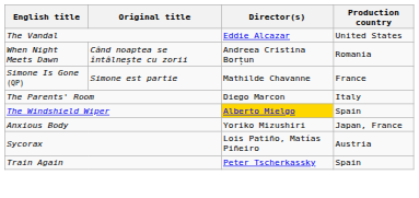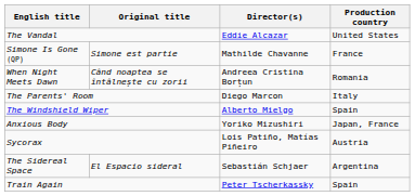 <table class="wikitable" style="width:100%;" cellpadding="5">
 <tr>
 <th scope="col">English title</th>
 <th scope="col">Original title</th>
 <th scope="col">Director(s)</th>
 <th scope="col">Production country</th>
 </tr>
 <tr>
 <td colspan=2><em>The Vandal</em></td>
 <td><a href='#'>Eddie Alcazar</a></td>
 <td>United States</td>
 </tr>
 <tr>
+<td><em>Simone Is Gone</em> <small>(QP)</small></td>
+<td><em>Simone est partie</em></td>
+<td>Mathilde Chavanne</td>
+<td>France</td>
+</tr>
+<tr>
 <td><em>When Night Meets Dawn</em></td>
 <td><em>Când noaptea se întâlnește cu zorii</em></td>
 <td>Andreea Cristina Borțun</td>
 <td>Romania</td>
-</tr>
-<tr>
-<td><em>Simone Is Gone</em> <small>(QP)</small></td>
-<td><em>Simone est partie</em></td>
-<td>Mathilde Chavanne</td>
-<td>France</td>
 </tr>
 <tr>
 <td colspan=2><em>The Parents' Room</em></td>
 <td>Diego Marcon</td>
 <td>Italy</td>
 </tr>
 <tr>
 <td colspan=2><em><a href='#'>The Windshield Wiper</a></em></td>
-<td style="background: gold;"><a href='#'>Alberto Mielgo</a></td>
+<td><a href='#'>Alberto Mielgo</a></td>
 <td>Spain</td>
 </tr>
 <tr>
 <td colspan=2><em>Anxious Body</em></td>
 <td>Yoriko Mizushiri</td>
 <td>Japan, France</td>
 </tr>
 <tr>
 <td colspan=2><em>Sycorax</em></td>
 <td>Lois Patiño, Matías Piñeiro</td>
 <td>Austria</td>
 </tr>
 <tr>
+<td><em>The Sidereal Space</em></td>
+<td><em>El Espacio sideral</em></td>
+<td>Sebastián Schjaer</td>
+<td>Argentina</td>
+</tr>
+<tr>
 <td colspan=2><em>Train Again</em></td>
 <td><a href='#'>Peter Tscherkassky</a></td>
 <td>Spain</td>
 </tr>
 </table>
